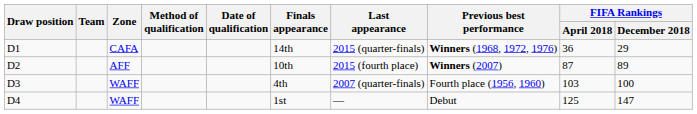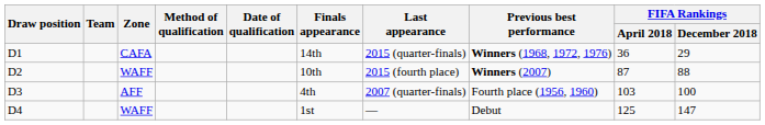 <table class="wikitable sortable">
 <tr>
 <th rowspan=2>Draw position</th>
 <th rowspan=2>Team</th>
 <th rowspan=2>Zone</th>
 <th rowspan=2>Method of<br>qualification</th>
 <th rowspan=2>Date of<br>qualification</th>
 <th rowspan=2 data-sort-type="number">Finals<br>appearance</th>
 <th rowspan=2>Last<br>appearance</th>
 <th rowspan=2>Previous best<br>performance</th>
 <th colspan=2><a href='#'>FIFA Rankings</a></th>
 </tr>
 <tr>
 <th>April 2018</th>
 <th>December 2018</th>
 </tr>
 <tr>
 <td>D1</td>
 <td style=white-space:nowrap></td>
 <td><a href='#'>CAFA</a></td>
 <td></td>
 <td></td>
 <td>14th</td>
 <td><a href='#'>2015</a> (quarter-finals)</td>
 <td><strong>Winners</strong> (<a href='#'>1968</a>, <a href='#'>1972</a>, <a href='#'>1976</a>)</td>
 <td>36</td>
 <td>29</td>
 </tr>
 <tr>
 <td>D2</td>
 <td style=white-space:nowrap></td>
-<td><a href='#'>AFF</a></td>
+<td><a href='#'>WAFF</a></td>
 <td></td>
 <td></td>
 <td>10th</td>
 <td><a href='#'>2015</a> (fourth place)</td>
 <td><strong>Winners</strong> (<a href='#'>2007</a>)</td>
 <td>87</td>
-<td>89</td>
+<td>88</td>
 </tr>
 <tr>
 <td>D3</td>
 <td style=white-space:nowrap></td>
-<td><a href='#'>WAFF</a></td>
+<td><a href='#'>AFF</a></td>
 <td></td>
 <td></td>
 <td>4th</td>
 <td><a href='#'>2007</a> (quarter-finals)</td>
 <td>Fourth place (<a href='#'>1956</a>, <a href='#'>1960</a>)</td>
 <td>103</td>
 <td>100</td>
 </tr>
 <tr>
 <td>D4</td>
 <td style=white-space:nowrap></td>
 <td><a href='#'>WAFF</a></td>
 <td></td>
 <td></td>
 <td>1st</td>
 <td>—</td>
 <td>Debut</td>
 <td>125</td>
 <td>147</td>
 </tr>
 </table>
